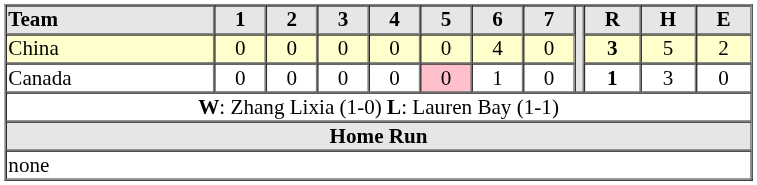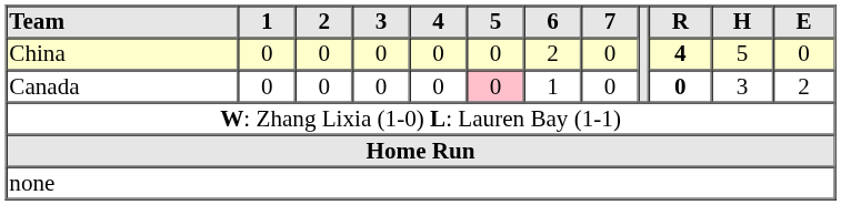 <table border=1 cellspacing=0 width=567 style="margin-left:3em;">
 <tr style="text-align:center; background-color:#e6e6e6;">
 <th align=left width=28%>Team</th>
 <th width=33>1</th>
 <th width=33>2</th>
 <th width=33>3</th>
 <th width=33>4</th>
 <th width=33>5</th>
 <th width=33>6</th>
 <th width=33>7</th>
 <th rowspan="3" width=3></th>
 <th width=36>R</th>
 <th width=36>H</th>
 <th width=36>E</th>
 </tr>
 <tr style="text-align:center;" bgcolor="#ffffcc">
 <td align=left> China</td>
 <td>0</td>
 <td>0</td>
 <td>0</td>
 <td>0</td>
 <td>0</td>
-<td>4</td>
+<td>2</td>
 <td>0</td>
-<td><strong>3</strong></td>
+<td><strong>4</strong></td>
 <td>5</td>
-<td>2</td>
+<td>0</td>
 </tr>
 <tr style="text-align:center;">
 <td align=left> Canada</td>
 <td>0</td>
 <td>0</td>
 <td>0</td>
 <td>0</td>
 <td style="background: pink;">0</td>
 <td>1</td>
 <td>0</td>
-<td><strong>1</strong></td>
+<td><strong>0</strong></td>
 <td>3</td>
-<td>0</td>
+<td>2</td>
 </tr>
 <tr style="text-align:center;">
 <td colspan=13><strong>W</strong>: Zhang Lixia (1-0) <strong>L</strong>: Lauren Bay (1-1)</td>
 </tr>
 <tr style="text-align:center; background-color:#e6e6e6;">
 <th colspan=13>Home Run</th>
 </tr>
 <tr style="text-align:left;">
 <td colspan=13>none</td>
 </tr>
 </table>
